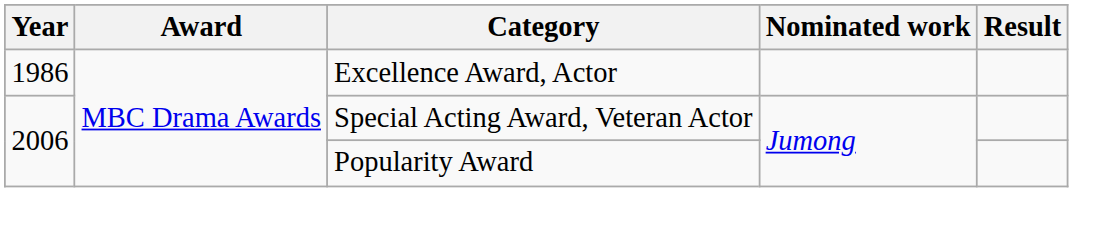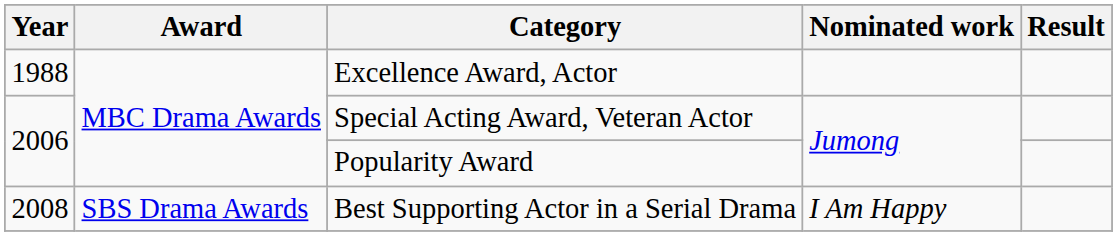 <table class="wikitable sortable">
 <tr>
 <th>Year</th>
 <th>Award</th>
 <th>Category</th>
 <th>Nominated work</th>
 <th>Result</th>
 </tr>
 <tr>
-<td>1986</td>
+<td>1988</td>
 <td rowspan="3"><a href='#'>MBC Drama Awards</a></td>
 <td>Excellence Award, Actor</td>
 <td></td>
 <td></td>
 </tr>
 <tr>
 <td rowspan=2>2006</td>
 <td>Special Acting Award, Veteran Actor</td>
 <td rowspan=2><em><a href='#'>Jumong</a></em></td>
 <td></td>
 </tr>
 <tr>
 <td>Popularity Award</td>
 <td></td>
 </tr>
+<tr>
+<td>2008</td>
+<td><a href='#'>SBS Drama Awards</a></td>
+<td>Best Supporting Actor in a Serial Drama</td>
+<td><em>I Am Happy</em></td>
+<td></td>
+</tr>
 </table>
